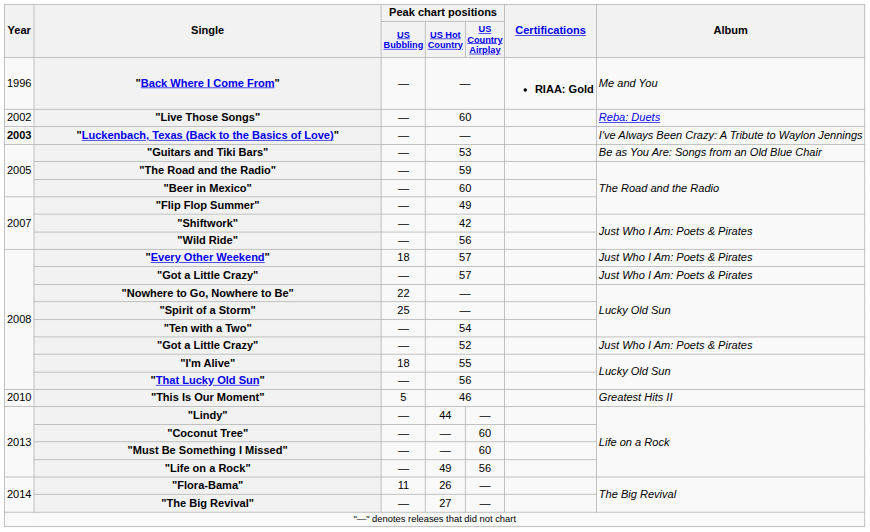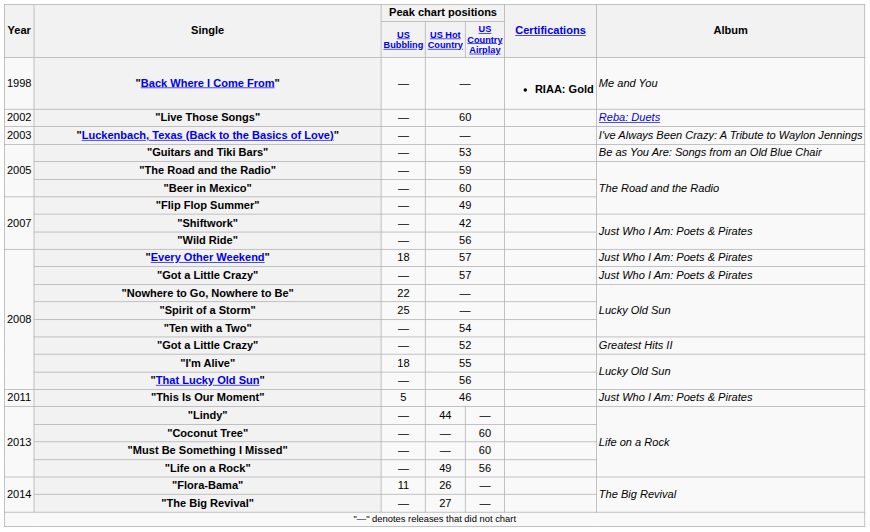 <table class="wikitable plainrowheaders" style="text-align:center;">
 <tr>
 <th scope="col" rowspan="2">Year</th>
 <th scope="col" rowspan="2" style="width:31em;">Single</th>
 <th scope="col" colspan="3">Peak chart positions</th>
 <th scope="col" rowspan="2"><a href='#'>Certifications</a><br></th>
 <th scope="col" rowspan="2">Album</th>
 </tr>
 <tr style="font-size:smaller;">
 <th scope="col" width="45"><a href='#'>US Bubbling</a><br></th>
 <th scope="col" width="45"><a href='#'>US Hot Country</a><br></th>
 <th scope="col" width="45"><a href='#'>US Country Airplay</a><br></th>
 </tr>
 <tr>
-<td>1996</td>
+<td>1998</td>
 <th scope="row">"<a href='#'>Back Where I Come From</a>"</th>
 <td>—</td>
 <td colspan="2">—</td>
 <td><strong><br><ul><li>RIAA: Gold</li></ul></strong></td>
 <td align="left"><em>Me and You</em></td>
 </tr>
 <tr>
 <td>2002</td>
 <th scope="row">"Live Those Songs"</th>
 <td>—</td>
 <td colspan="2">60</td>
 <td></td>
 <td align="left"><em><a href='#'>Reba: Duets</a></em></td>
 </tr>
 <tr>
-<td><strong>2003</strong></td>
+<td>2003</td>
 <th scope="row">"<a href='#'>Luckenbach, Texas (Back to the Basics of Love)</a>" </th>
 <td>—</td>
 <td colspan="2">—</td>
 <td></td>
 <td align="left"><em>I've Always Been Crazy: A Tribute to Waylon Jennings</em></td>
 </tr>
 <tr>
 <td rowspan="3">2005</td>
 <th scope="row">"Guitars and Tiki Bars"</th>
 <td>—</td>
 <td colspan="2">53</td>
 <td></td>
 <td align="left"><em>Be as You Are: Songs from an Old Blue Chair</em></td>
 </tr>
 <tr>
 <th scope="row">"The Road and the Radio"</th>
 <td>—</td>
 <td colspan="2">59</td>
 <td></td>
 <td rowspan="3" align="left"><em>The Road and the Radio</em></td>
 </tr>
 <tr>
 <th scope="row">"Beer in Mexico"</th>
 <td>—</td>
 <td colspan="2">60</td>
 <td></td>
 </tr>
 <tr>
 <td rowspan="3">2007</td>
 <th scope="row">"Flip Flop Summer"</th>
 <td>—</td>
 <td colspan="2">49</td>
 <td></td>
 </tr>
 <tr>
 <th scope="row">"Shiftwork" </th>
 <td>—</td>
 <td colspan="2">42</td>
 <td></td>
 <td rowspan="2" align="left"><em>Just Who I Am: Poets & Pirates</em></td>
 </tr>
 <tr>
 <th scope="row">"Wild Ride" </th>
 <td>—</td>
 <td colspan="2">56</td>
 <td></td>
 </tr>
 <tr>
 <td rowspan="8">2008</td>
 <th scope="row">"<a href='#'>Every Other Weekend</a>" </th>
 <td>18</td>
 <td colspan="2">57</td>
 <td></td>
 <td align="left"><em>Just Who I Am: Poets & Pirates</em></td>
 </tr>
 <tr>
 <th scope="row">"Got a Little Crazy"</th>
 <td>—</td>
 <td colspan="2">57</td>
 <td></td>
 <td align="left"><em>Just Who I Am: Poets & Pirates</em></td>
 </tr>
 <tr>
 <th scope="row">"Nowhere to Go, Nowhere to Be"</th>
 <td>22</td>
 <td colspan="2">—</td>
 <td></td>
 <td rowspan="3" align="left"><em>Lucky Old Sun</em></td>
 </tr>
 <tr>
 <th scope="row">"Spirit of a Storm"</th>
 <td>25</td>
 <td colspan="2">—</td>
 <td></td>
 </tr>
 <tr>
 <th scope="row">"Ten with a Two"</th>
 <td>—</td>
 <td colspan="2">54</td>
 <td></td>
 </tr>
 <tr>
 <th scope="row">"Got a Little Crazy" </th>
 <td>—</td>
 <td colspan="2">52</td>
 <td></td>
-<td align="left"><em>Just Who I Am: Poets & Pirates</em></td>
+<td align="left"><em>Greatest Hits II</em> </td>
 </tr>
 <tr>
 <th scope="row">"I'm Alive" </th>
 <td>18</td>
 <td colspan="2">55</td>
 <td></td>
 <td rowspan="2" align="left"><em>Lucky Old Sun</em></td>
 </tr>
 <tr>
 <th scope="row">"<a href='#'>That Lucky Old Sun</a>" </th>
 <td>—</td>
 <td colspan="2">56</td>
 <td></td>
 </tr>
 <tr>
-<td>2010</td>
+<td>2011</td>
 <th scope="row">"This Is Our Moment"</th>
 <td>5</td>
 <td colspan="2">46</td>
 <td></td>
-<td align="left"><em>Greatest Hits II</em> </td>
+<td align="left"><em>Just Who I Am: Poets & Pirates</em></td>
 </tr>
 <tr>
 <td rowspan="4">2013</td>
 <th scope="row">"Lindy"</th>
 <td>—</td>
 <td>44</td>
 <td>—</td>
 <td></td>
 <td rowspan="4" align="left"><em>Life on a Rock</em></td>
 </tr>
 <tr>
 <th scope="row">"Coconut Tree" </th>
 <td>—</td>
 <td>—</td>
 <td>60</td>
 <td></td>
 </tr>
 <tr>
 <th scope="row">"Must Be Something I Missed"</th>
 <td>—</td>
 <td>—</td>
 <td>60</td>
 <td></td>
 </tr>
 <tr>
 <th scope="row">"Life on a Rock"</th>
 <td>—</td>
 <td>49</td>
 <td>56</td>
 <td></td>
 </tr>
 <tr>
 <td rowspan="2">2014</td>
 <th scope="row">"Flora-Bama"</th>
 <td>11</td>
 <td>26</td>
 <td>—</td>
 <td></td>
 <td rowspan="2" align="left"><em>The Big Revival</em></td>
 </tr>
 <tr>
 <th scope="row">"The Big Revival"</th>
 <td>—</td>
 <td>27</td>
 <td>—</td>
 <td></td>
 </tr>
 <tr>
 <td colspan="7" style="font-size:85%">"—" denotes releases that did not chart</td>
 </tr>
 </table>
